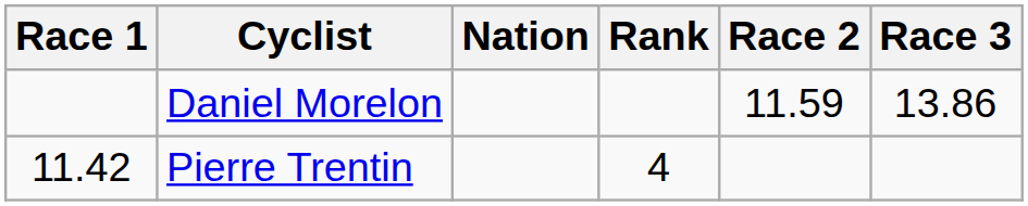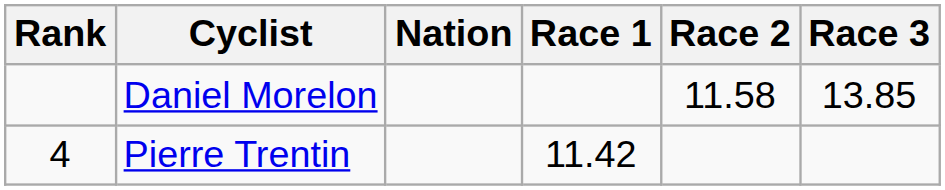 <table class="wikitable sortable" style="text-align:center">
 <tr>
-<th>Race 1</th>
+<th>Rank</th>
 <th>Cyclist</th>
 <th>Nation</th>
-<th>Rank</th>
+<th>Race 1</th>
 <th>Race 2</th>
 <th>Race 3</th>
 </tr>
 <tr>
 <td></td>
 <td align=left><a href='#'>Daniel Morelon</a></td>
 <td align=left></td>
 <td></td>
-<td>11.59</td>
-<td>13.86</td>
+<td>11.58</td>
+<td>13.85</td>
 </tr>
 <tr>
-<td>11.42</td>
+<td>4</td>
 <td align=left><a href='#'>Pierre Trentin</a></td>
 <td align=left></td>
-<td>4</td>
+<td>11.42</td>
 <td></td>
 <td></td>
 </tr>
 </table>
